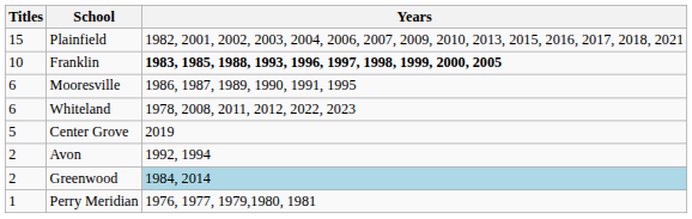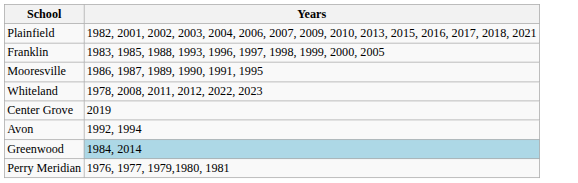 <table class="wikitable">
 <tr>
-<th>Titles</th>
 <th>School</th>
 <th>Years</th>
 </tr>
 <tr>
-<td>15</td>
 <td>Plainfield</td>
 <td>1982, 2001, 2002, 2003, 2004, 2006, 2007, 2009, 2010, 2013, 2015, 2016, 2017, 2018, 2021</td>
 </tr>
 <tr>
-<td>10</td>
 <td>Franklin</td>
-<td><strong>1983, 1985, 1988, 1993, 1996, 1997, 1998, 1999, 2000, 2005</strong></td>
+<td>1983, 1985, 1988, 1993, 1996, 1997, 1998, 1999, 2000, 2005</td>
 </tr>
 <tr>
-<td>6</td>
 <td>Mooresville</td>
 <td>1986, 1987, 1989, 1990, 1991, 1995</td>
 </tr>
 <tr>
-<td>6</td>
 <td>Whiteland</td>
 <td>1978, 2008, 2011, 2012, 2022, 2023</td>
 </tr>
 <tr>
-<td>5</td>
 <td>Center Grove</td>
 <td>2019</td>
 </tr>
 <tr>
-<td>2</td>
 <td>Avon</td>
 <td>1992, 1994</td>
 </tr>
 <tr>
-<td>2</td>
 <td>Greenwood</td>
 <td style="background: lightblue;">1984, 2014</td>
 </tr>
 <tr>
-<td>1</td>
 <td>Perry Meridian</td>
 <td>1976, 1977, 1979,1980, 1981</td>
 </tr>
 </table>
